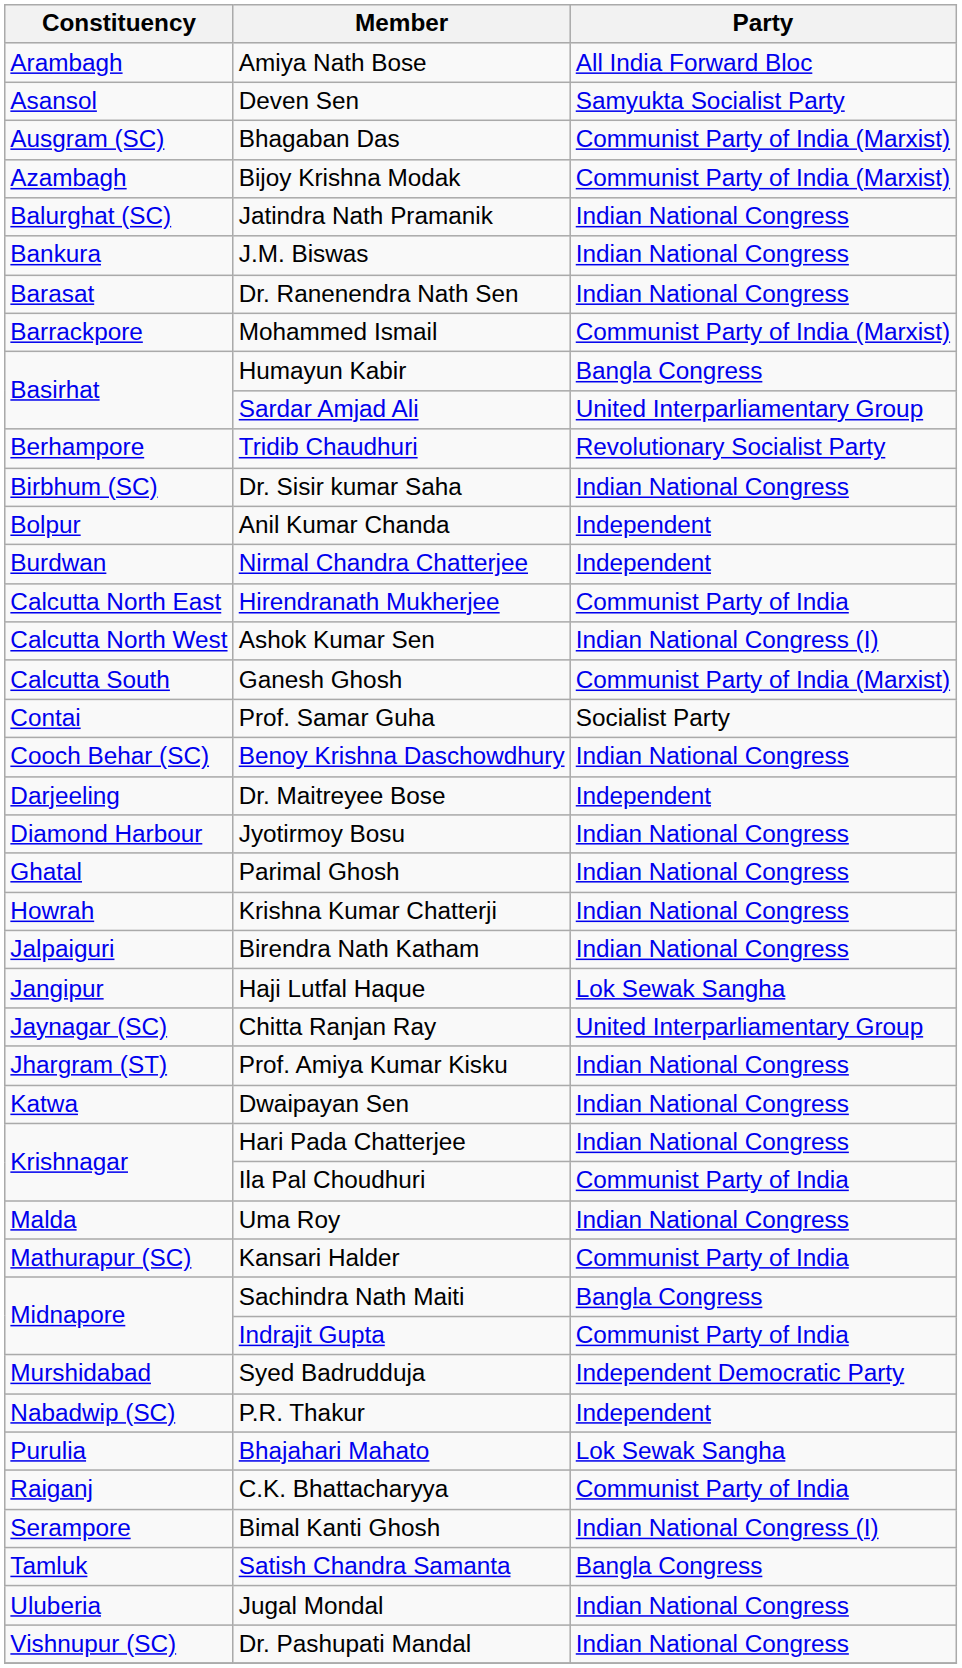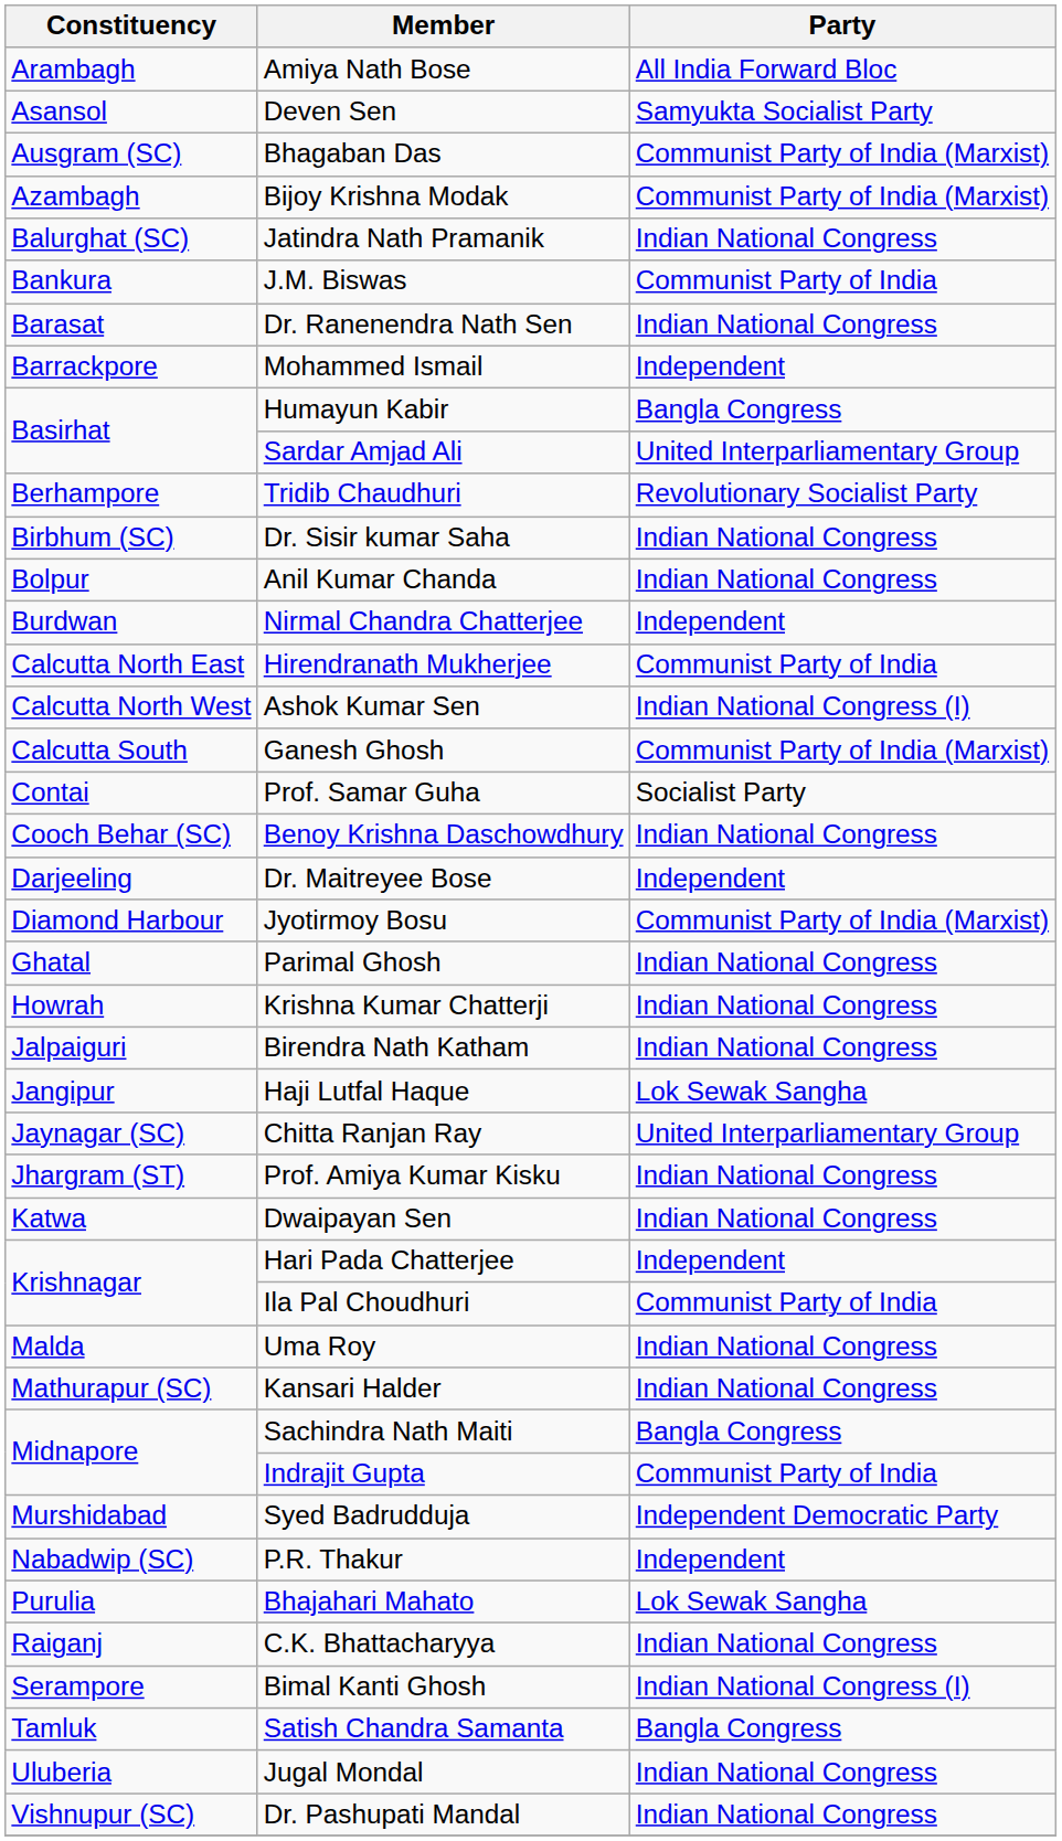 <table class="wikitable sortable">
 <tr>
 <th>Constituency</th>
 <th>Member</th>
 <th>Party</th>
 </tr>
 <tr>
 <td><a href='#'>Arambagh</a></td>
 <td>Amiya Nath Bose</td>
 <td><a href='#'>All India Forward Bloc</a></td>
 </tr>
 <tr>
 <td><a href='#'>Asansol</a></td>
 <td>Deven Sen</td>
 <td><a href='#'>Samyukta Socialist Party</a></td>
 </tr>
 <tr>
 <td><a href='#'>Ausgram (SC)</a></td>
 <td>Bhagaban Das</td>
 <td><a href='#'>Communist Party of India (Marxist)</a></td>
 </tr>
 <tr>
 <td><a href='#'>Azambagh</a></td>
 <td>Bijoy Krishna Modak</td>
 <td><a href='#'>Communist Party of India (Marxist)</a></td>
 </tr>
 <tr>
 <td><a href='#'>Balurghat (SC)</a></td>
 <td>Jatindra Nath Pramanik</td>
 <td><a href='#'>Indian National Congress</a></td>
 </tr>
 <tr>
 <td><a href='#'>Bankura</a></td>
 <td>J.M. Biswas</td>
-<td><a href='#'>Indian National Congress</a></td>
+<td><a href='#'>Communist Party of India</a></td>
 </tr>
 <tr>
 <td><a href='#'>Barasat</a></td>
 <td>Dr. Ranenendra Nath Sen</td>
 <td><a href='#'>Indian National Congress</a></td>
 </tr>
 <tr>
 <td><a href='#'>Barrackpore</a></td>
 <td>Mohammed Ismail</td>
-<td><a href='#'>Communist Party of India (Marxist)</a></td>
+<td><a href='#'>Independent</a></td>
 </tr>
 <tr>
 <td rowspan=2><a href='#'>Basirhat</a></td>
 <td>Humayun Kabir</td>
 <td><a href='#'>Bangla Congress</a></td>
 </tr>
 <tr>
 <td><a href='#'>Sardar Amjad Ali</a></td>
 <td><a href='#'>United Interparliamentary Group</a></td>
 </tr>
 <tr>
 <td><a href='#'>Berhampore</a></td>
 <td><a href='#'>Tridib Chaudhuri</a></td>
 <td><a href='#'>Revolutionary Socialist Party</a></td>
 </tr>
 <tr>
 <td><a href='#'>Birbhum (SC)</a></td>
 <td>Dr. Sisir kumar Saha</td>
 <td><a href='#'>Indian National Congress</a></td>
 </tr>
 <tr>
 <td><a href='#'>Bolpur</a></td>
 <td>Anil Kumar Chanda</td>
-<td><a href='#'>Independent</a></td>
+<td><a href='#'>Indian National Congress</a></td>
 </tr>
 <tr>
 <td><a href='#'>Burdwan</a></td>
 <td><a href='#'>Nirmal Chandra Chatterjee</a></td>
 <td><a href='#'>Independent</a></td>
 </tr>
 <tr>
 <td><a href='#'>Calcutta North East</a></td>
 <td><a href='#'>Hirendranath Mukherjee</a></td>
 <td><a href='#'>Communist Party of India</a></td>
 </tr>
 <tr>
 <td><a href='#'>Calcutta North West</a></td>
 <td>Ashok Kumar Sen</td>
 <td><a href='#'>Indian National Congress (I)</a></td>
 </tr>
 <tr>
 <td><a href='#'>Calcutta South</a></td>
 <td>Ganesh Ghosh</td>
 <td><a href='#'>Communist Party of India (Marxist)</a></td>
 </tr>
 <tr>
 <td><a href='#'>Contai</a></td>
 <td>Prof. Samar Guha</td>
 <td>Socialist Party</td>
 </tr>
 <tr>
 <td><a href='#'>Cooch Behar (SC)</a></td>
 <td><a href='#'>Benoy Krishna Daschowdhury</a></td>
 <td><a href='#'>Indian National Congress</a></td>
 </tr>
 <tr>
 <td><a href='#'>Darjeeling</a></td>
 <td>Dr. Maitreyee Bose</td>
 <td><a href='#'>Independent</a></td>
 </tr>
 <tr>
 <td><a href='#'>Diamond Harbour</a></td>
 <td>Jyotirmoy Bosu</td>
-<td><a href='#'>Indian National Congress</a></td>
+<td><a href='#'>Communist Party of India (Marxist)</a></td>
 </tr>
 <tr>
 <td><a href='#'>Ghatal</a></td>
 <td>Parimal Ghosh</td>
 <td><a href='#'>Indian National Congress</a></td>
 </tr>
 <tr>
 <td><a href='#'>Howrah</a></td>
 <td>Krishna Kumar Chatterji</td>
 <td><a href='#'>Indian National Congress</a></td>
 </tr>
 <tr>
 <td><a href='#'>Jalpaiguri</a></td>
 <td>Birendra Nath Katham</td>
 <td><a href='#'>Indian National Congress</a></td>
 </tr>
 <tr>
 <td><a href='#'>Jangipur</a></td>
 <td>Haji Lutfal Haque</td>
 <td><a href='#'>Lok Sewak Sangha</a></td>
 </tr>
 <tr>
 <td><a href='#'>Jaynagar (SC)</a></td>
 <td>Chitta Ranjan Ray</td>
 <td><a href='#'>United Interparliamentary Group</a></td>
 </tr>
 <tr>
 <td><a href='#'>Jhargram (ST)</a></td>
 <td>Prof. Amiya Kumar Kisku</td>
 <td><a href='#'>Indian National Congress</a></td>
 </tr>
 <tr>
 <td><a href='#'>Katwa</a></td>
 <td>Dwaipayan Sen</td>
 <td><a href='#'>Indian National Congress</a></td>
 </tr>
 <tr>
 <td rowspan=2><a href='#'>Krishnagar</a></td>
 <td>Hari Pada Chatterjee</td>
-<td><a href='#'>Indian National Congress</a></td>
+<td><a href='#'>Independent</a></td>
 </tr>
 <tr>
 <td>Ila Pal Choudhuri</td>
 <td><a href='#'>Communist Party of India</a></td>
 </tr>
 <tr>
 <td><a href='#'>Malda</a></td>
 <td>Uma Roy</td>
 <td><a href='#'>Indian National Congress</a></td>
 </tr>
 <tr>
 <td><a href='#'>Mathurapur (SC)</a></td>
 <td>Kansari Halder</td>
-<td><a href='#'>Communist Party of India</a></td>
+<td><a href='#'>Indian National Congress</a></td>
 </tr>
 <tr>
 <td rowspan=2><a href='#'>Midnapore</a></td>
 <td>Sachindra Nath Maiti</td>
 <td><a href='#'>Bangla Congress</a></td>
 </tr>
 <tr>
 <td><a href='#'>Indrajit Gupta</a></td>
 <td><a href='#'>Communist Party of India</a></td>
 </tr>
 <tr>
 <td><a href='#'>Murshidabad</a></td>
 <td>Syed Badrudduja</td>
 <td><a href='#'>Independent Democratic Party</a></td>
 </tr>
 <tr>
 <td><a href='#'>Nabadwip (SC)</a></td>
 <td>P.R. Thakur</td>
 <td><a href='#'>Independent</a></td>
 </tr>
 <tr>
 <td><a href='#'>Purulia</a></td>
 <td><a href='#'>Bhajahari Mahato</a></td>
 <td><a href='#'>Lok Sewak Sangha</a></td>
 </tr>
 <tr>
 <td><a href='#'>Raiganj</a></td>
 <td>C.K. Bhattacharyya</td>
-<td><a href='#'>Communist Party of India</a></td>
+<td><a href='#'>Indian National Congress</a></td>
 </tr>
 <tr>
 <td><a href='#'>Serampore</a></td>
 <td>Bimal Kanti Ghosh</td>
 <td><a href='#'>Indian National Congress (I)</a></td>
 </tr>
 <tr>
 <td><a href='#'>Tamluk</a></td>
 <td><a href='#'>Satish Chandra Samanta</a></td>
 <td><a href='#'>Bangla Congress</a></td>
 </tr>
 <tr>
 <td><a href='#'>Uluberia</a></td>
 <td>Jugal Mondal</td>
 <td><a href='#'>Indian National Congress</a></td>
 </tr>
 <tr>
 <td><a href='#'>Vishnupur (SC)</a></td>
 <td>Dr. Pashupati Mandal</td>
 <td><a href='#'>Indian National Congress</a></td>
 </tr>
 <tr>
 </tr>
 </table>
